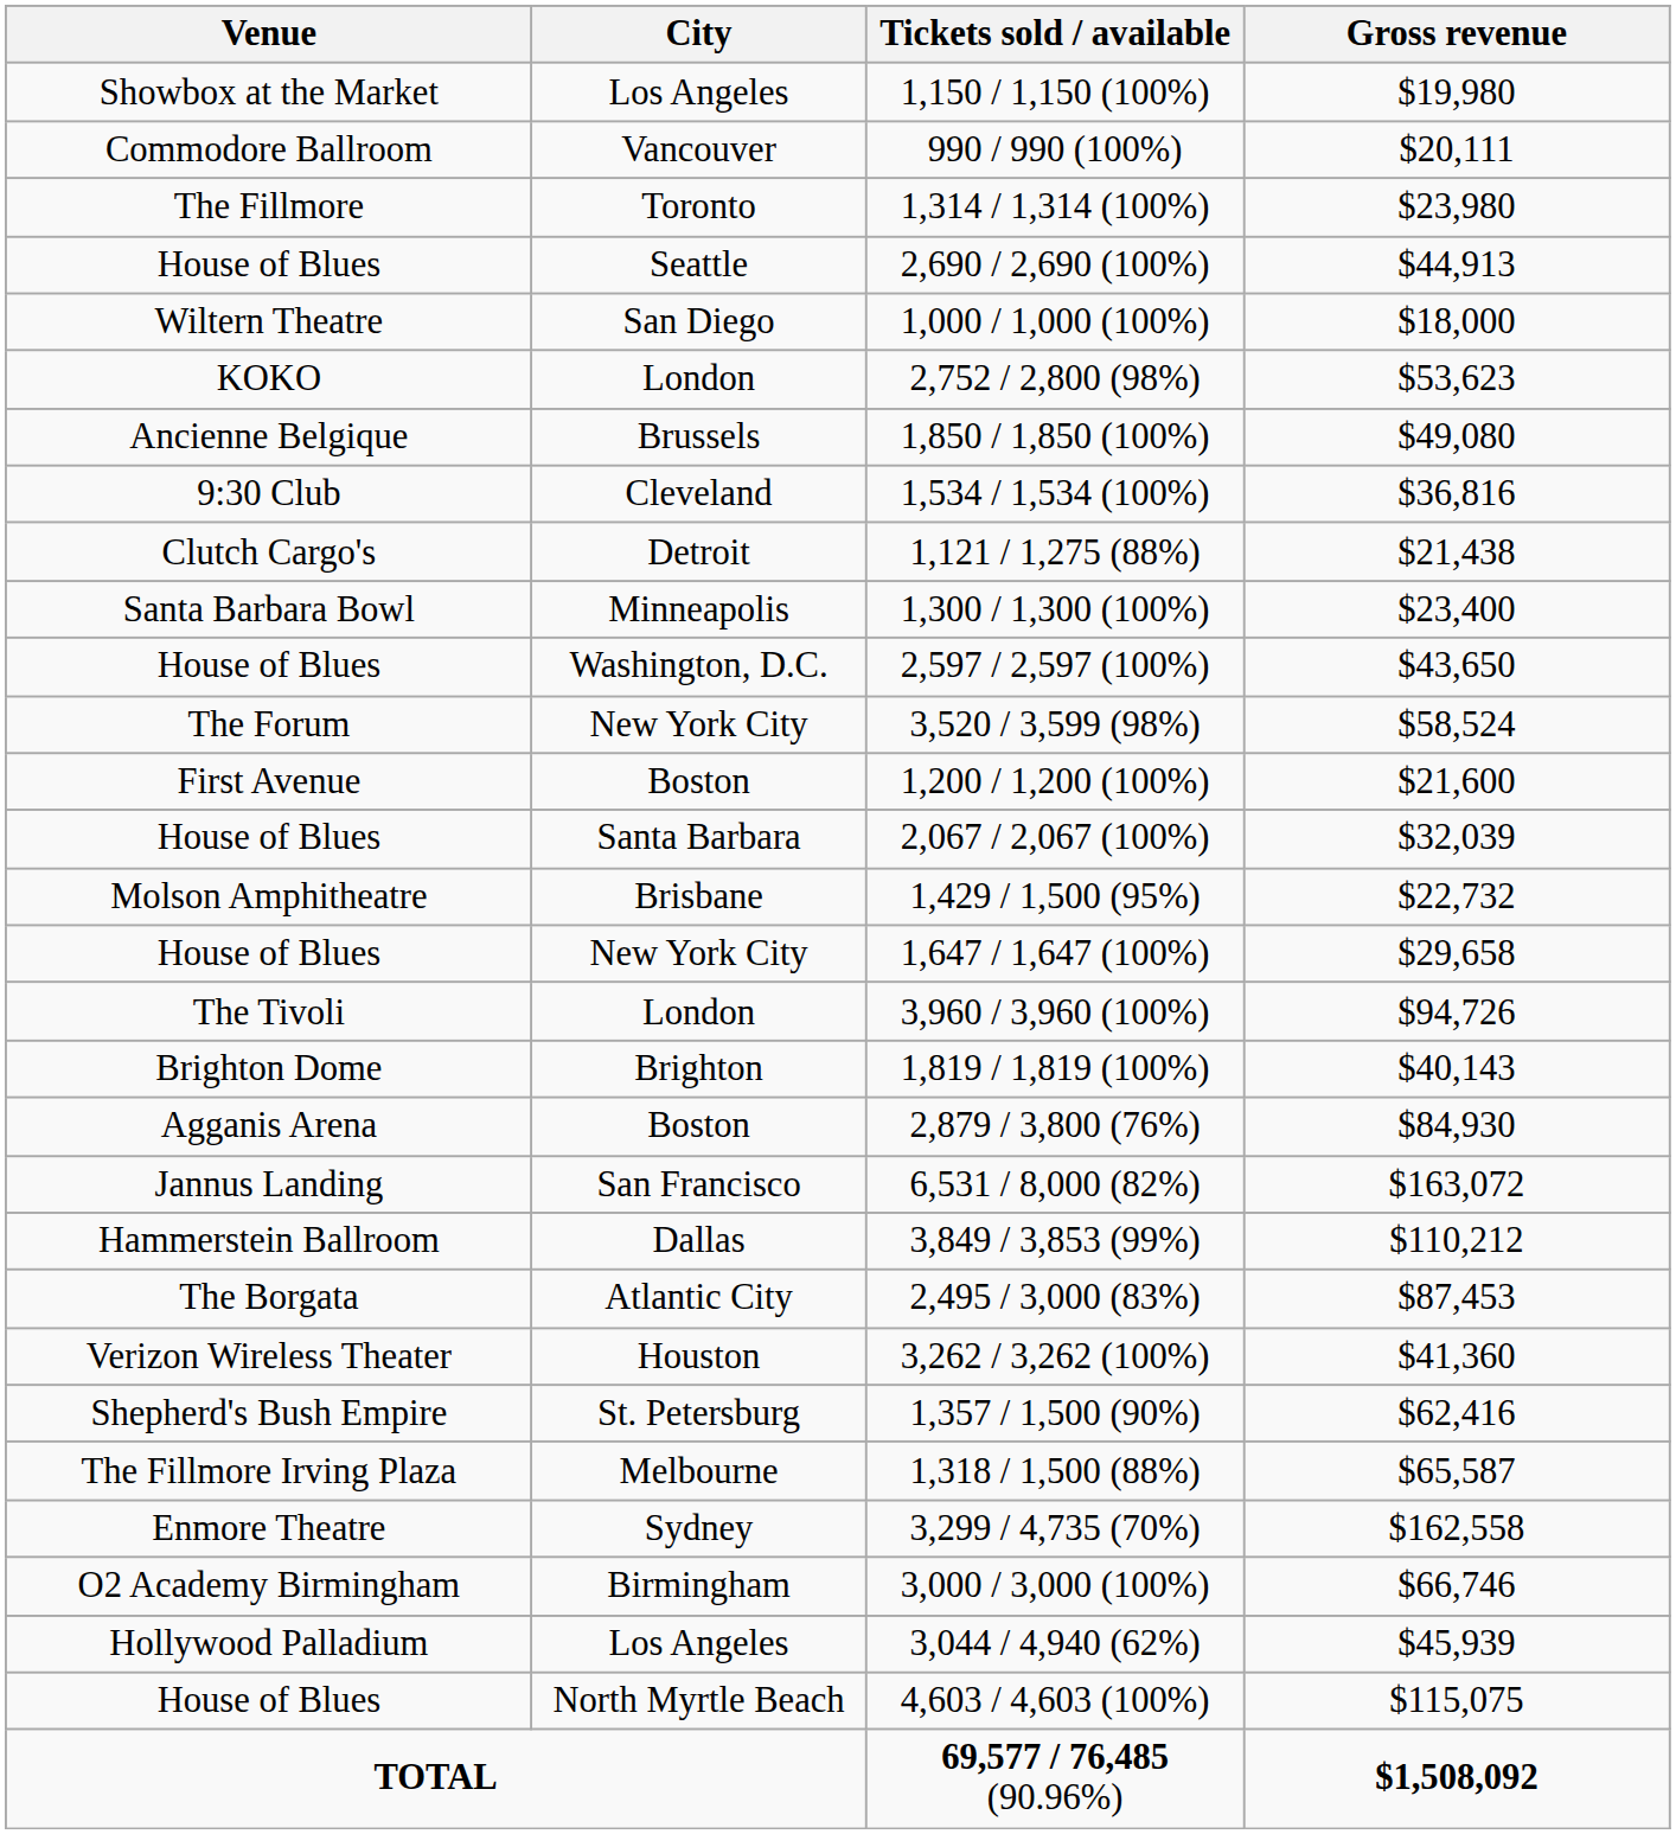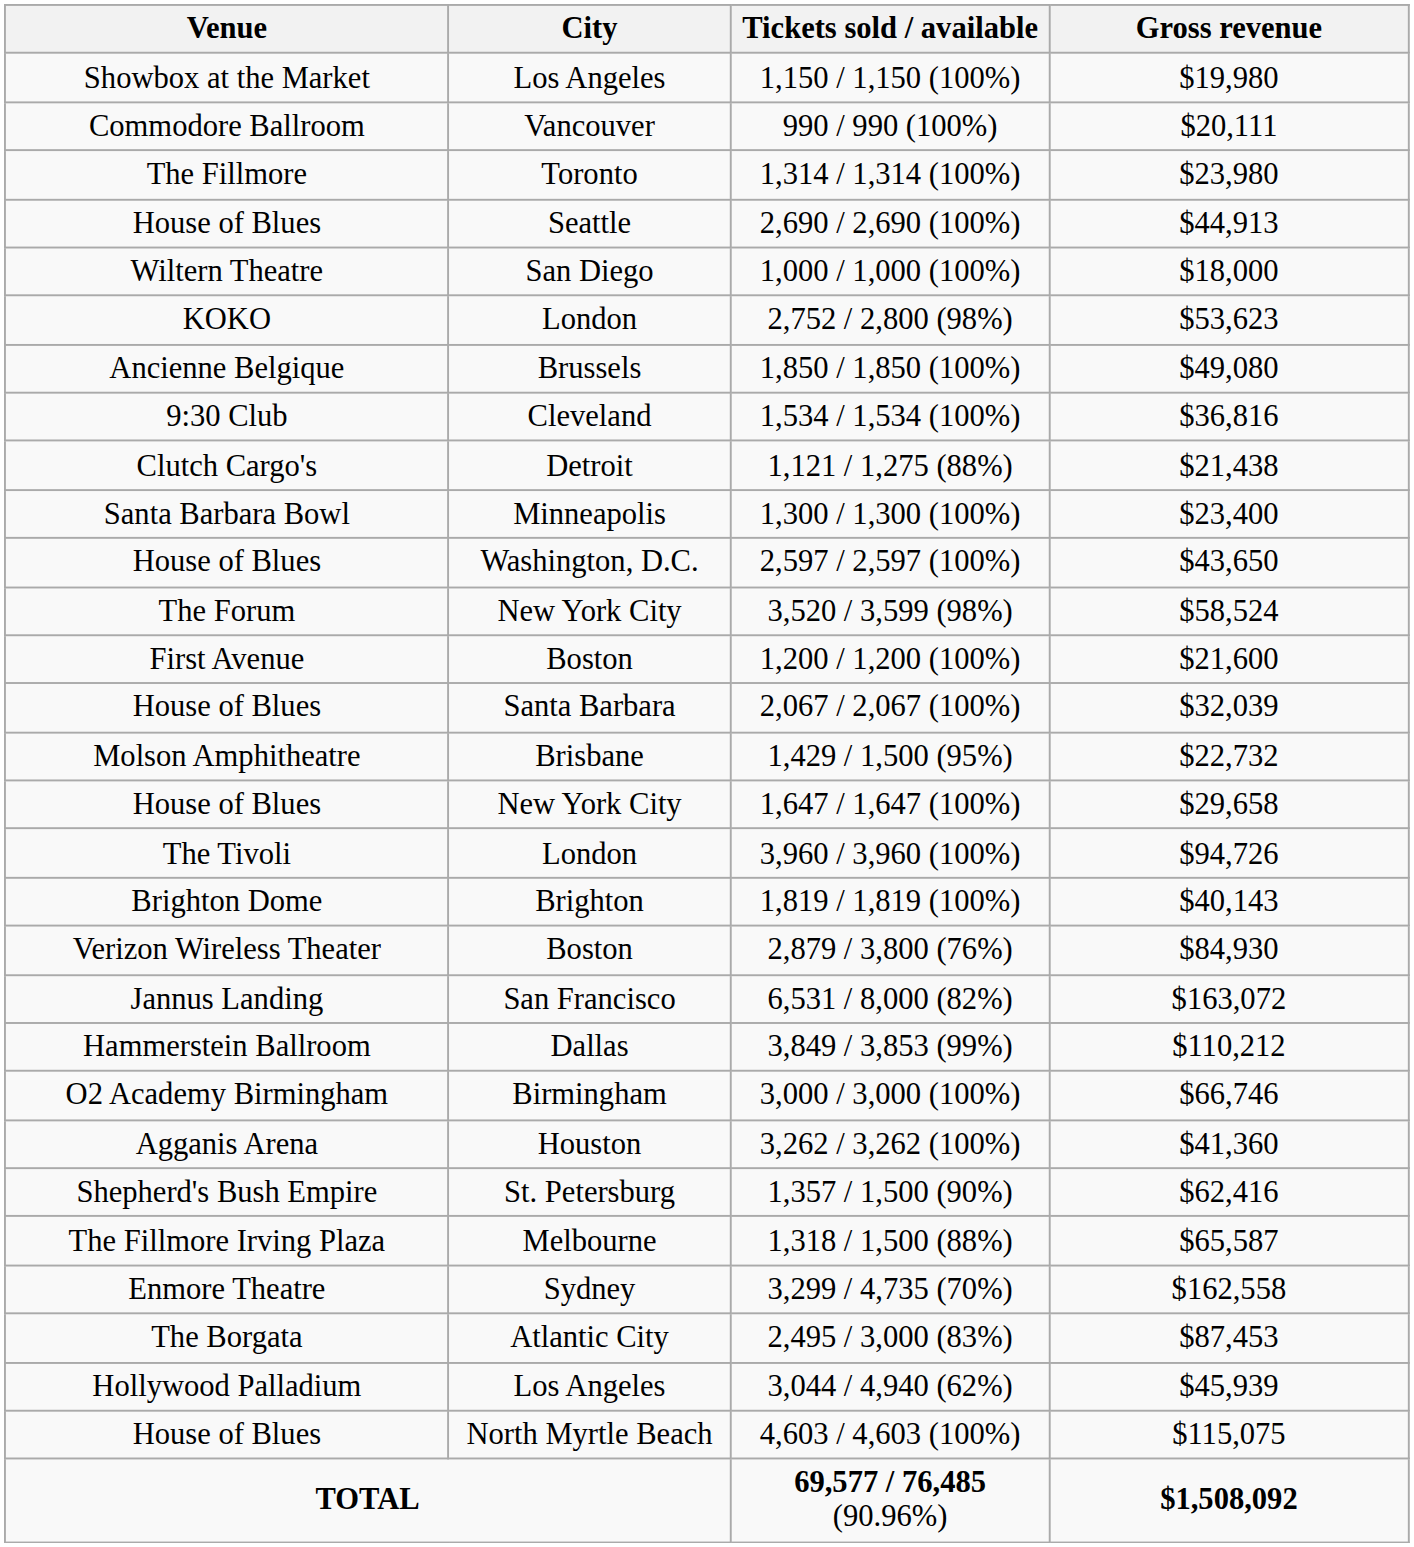 <table class="wikitable" style="text-align:center;">
 <tr>
 <th width="225">Venue</th>
 <th width="140">City</th>
 <th width="160">Tickets sold / available</th>
 <th width="180">Gross revenue</th>
 </tr>
 <tr>
 <td>Showbox at the Market</td>
 <td>Los Angeles</td>
 <td>1,150 / 1,150 (100%)</td>
 <td>$19,980</td>
 </tr>
 <tr>
 <td>Commodore Ballroom</td>
 <td>Vancouver</td>
 <td>990 / 990 (100%)</td>
 <td>$20,111</td>
 </tr>
 <tr>
 <td>The Fillmore</td>
 <td>Toronto</td>
 <td>1,314 / 1,314 (100%)</td>
 <td>$23,980</td>
 </tr>
 <tr>
 <td>House of Blues</td>
 <td>Seattle</td>
 <td>2,690 / 2,690 (100%)</td>
 <td>$44,913</td>
 </tr>
 <tr>
 <td>Wiltern Theatre</td>
 <td>San Diego</td>
 <td>1,000 / 1,000 (100%)</td>
 <td>$18,000</td>
 </tr>
 <tr>
 <td>KOKO</td>
 <td>London</td>
 <td>2,752 / 2,800 (98%)</td>
 <td>$53,623</td>
 </tr>
 <tr>
 <td>Ancienne Belgique</td>
 <td>Brussels</td>
 <td>1,850 / 1,850 (100%)</td>
 <td>$49,080</td>
 </tr>
 <tr>
 <td>9:30 Club</td>
 <td>Cleveland</td>
 <td>1,534 / 1,534 (100%)</td>
 <td>$36,816</td>
 </tr>
 <tr>
 <td>Clutch Cargo's</td>
 <td>Detroit</td>
 <td>1,121 / 1,275 (88%)</td>
 <td>$21,438</td>
 </tr>
 <tr>
 <td>Santa Barbara Bowl</td>
 <td>Minneapolis</td>
 <td>1,300 / 1,300 (100%)</td>
 <td>$23,400</td>
 </tr>
 <tr>
 <td>House of Blues</td>
 <td>Washington, D.C.</td>
 <td>2,597 / 2,597 (100%)</td>
 <td>$43,650</td>
 </tr>
 <tr>
 <td>The Forum</td>
 <td>New York City</td>
 <td>3,520 / 3,599 (98%)</td>
 <td>$58,524</td>
 </tr>
 <tr>
 <td>First Avenue</td>
 <td>Boston</td>
 <td>1,200 / 1,200 (100%)</td>
 <td>$21,600</td>
 </tr>
 <tr>
 <td>House of Blues</td>
 <td>Santa Barbara</td>
 <td>2,067 / 2,067 (100%)</td>
 <td>$32,039</td>
 </tr>
 <tr>
 <td>Molson Amphitheatre</td>
 <td>Brisbane</td>
 <td>1,429 / 1,500 (95%)</td>
 <td>$22,732</td>
 </tr>
 <tr>
 <td>House of Blues</td>
 <td>New York City</td>
 <td>1,647 / 1,647 (100%)</td>
 <td>$29,658</td>
 </tr>
 <tr>
 <td>The Tivoli</td>
 <td>London</td>
 <td>3,960 / 3,960 (100%)</td>
 <td>$94,726</td>
 </tr>
 <tr>
 <td>Brighton Dome</td>
 <td>Brighton</td>
 <td>1,819 / 1,819 (100%)</td>
 <td>$40,143</td>
 </tr>
 <tr>
-<td>Agganis Arena</td>
+<td>Verizon Wireless Theater</td>
 <td>Boston</td>
 <td>2,879 / 3,800 (76%)</td>
 <td>$84,930</td>
 </tr>
 <tr>
 <td>Jannus Landing</td>
 <td>San Francisco</td>
 <td>6,531 / 8,000 (82%)</td>
 <td>$163,072</td>
 </tr>
 <tr>
 <td>Hammerstein Ballroom</td>
 <td>Dallas</td>
 <td>3,849 / 3,853 (99%)</td>
 <td>$110,212</td>
 </tr>
 <tr>
-<td>The Borgata</td>
-<td>Atlantic City</td>
-<td>2,495 / 3,000 (83%)</td>
-<td>$87,453</td>
+<td>O2 Academy Birmingham</td>
+<td>Birmingham</td>
+<td>3,000 / 3,000 (100%)</td>
+<td>$66,746</td>
 </tr>
 <tr>
-<td>Verizon Wireless Theater</td>
+<td>Agganis Arena</td>
 <td>Houston</td>
 <td>3,262 / 3,262 (100%)</td>
 <td>$41,360</td>
 </tr>
 <tr>
 <td>Shepherd's Bush Empire</td>
 <td>St. Petersburg</td>
 <td>1,357 / 1,500 (90%)</td>
 <td>$62,416</td>
 </tr>
 <tr>
 <td>The Fillmore Irving Plaza</td>
 <td>Melbourne</td>
 <td>1,318 / 1,500 (88%)</td>
 <td>$65,587</td>
 </tr>
 <tr>
 <td>Enmore Theatre</td>
 <td>Sydney</td>
 <td>3,299 / 4,735 (70%)</td>
 <td>$162,558</td>
 </tr>
 <tr>
-<td>O2 Academy Birmingham</td>
-<td>Birmingham</td>
-<td>3,000 / 3,000 (100%)</td>
-<td>$66,746</td>
+<td>The Borgata</td>
+<td>Atlantic City</td>
+<td>2,495 / 3,000 (83%)</td>
+<td>$87,453</td>
 </tr>
 <tr>
 <td>Hollywood Palladium</td>
 <td>Los Angeles</td>
 <td>3,044 / 4,940 (62%)</td>
 <td>$45,939</td>
 </tr>
 <tr>
 <td>House of Blues</td>
 <td>North Myrtle Beach</td>
 <td>4,603 / 4,603 (100%)</td>
 <td>$115,075</td>
 </tr>
 <tr>
 <td colspan="2"><strong>TOTAL</strong></td>
 <td><strong>69,577 / 76,485</strong> (90.96%)</td>
 <td><strong>$1,508,092</strong></td>
 </tr>
 </table>
